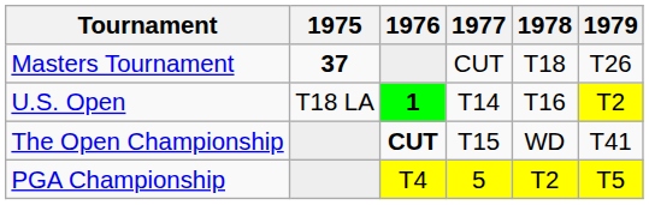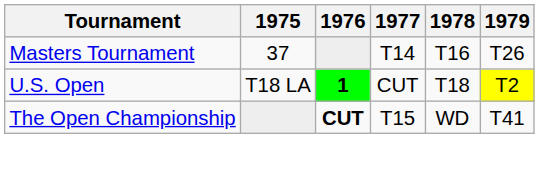 <table class="wikitable" style="font-size:95%;text-align:center;">
 <tr>
 <th>Tournament</th>
 <th>1975</th>
 <th>1976</th>
 <th>1977</th>
 <th>1978</th>
 <th>1979</th>
 </tr>
 <tr>
 <td align=left><a href='#'>Masters Tournament</a></td>
-<td><strong>37</strong></td>
+<td>37</td>
 <td style="background:#eeeeee;"></td>
-<td>CUT</td>
-<td>T18</td>
+<td>T14</td>
+<td>T16</td>
 <td>T26</td>
 </tr>
 <tr>
 <td align=left><a href='#'>U.S. Open</a></td>
 <td>T18 <span>LA</span></td>
 <td style="background:lime;"><strong>1</strong></td>
-<td>T14</td>
-<td>T16</td>
+<td>CUT</td>
+<td>T18</td>
 <td style="background:yellow;">T2</td>
 </tr>
 <tr>
 <td align=left><a href='#'>The Open Championship</a></td>
 <td style="background:#eeeeee;"></td>
 <td><strong>CUT</strong></td>
 <td>T15</td>
 <td>WD</td>
 <td>T41</td>
 </tr>
-<tr>
-<td align=left><a href='#'>PGA Championship</a></td>
-<td style="background:#eeeeee;"></td>
-<td style="background:yellow;">T4</td>
-<td style="background:yellow;">5</td>
-<td style="background:yellow;">T2</td>
-<td style="background:yellow;">T5</td>
-</tr>
 </table>
